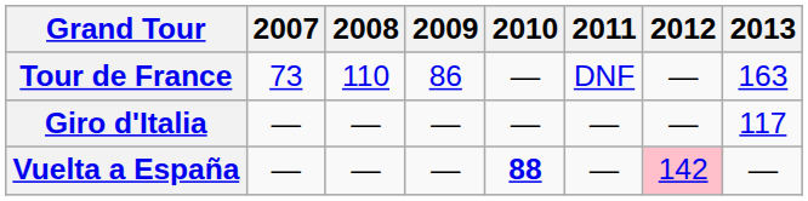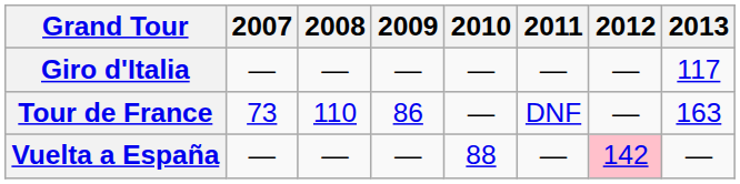 <table class="wikitable plainrowheaders">
 <tr>
 <th scope="col"><a href='#'>Grand Tour</a></th>
 <th scope="col">2007</th>
 <th scope="col">2008</th>
 <th scope="col">2009</th>
 <th scope="col">2010</th>
 <th scope="col">2011</th>
 <th scope="col">2012</th>
 <th scope="col">2013</th>
 </tr>
 <tr style="text-align:center;">
+<th scope="row"> <a href='#'>Giro d'Italia</a></th>
+<td>—</td>
+<td>—</td>
+<td>—</td>
+<td>—</td>
+<td>—</td>
+<td>—</td>
+<td><a href='#'>117</a></td>
+</tr>
+<tr style="text-align:center;">
 <th scope="row"> <a href='#'>Tour de France</a></th>
 <td style="text-align:center;"><a href='#'>73</a></td>
 <td style="text-align:center;"><a href='#'>110</a></td>
 <td style="text-align:center;"><a href='#'>86</a></td>
 <td>—</td>
 <td><a href='#'>DNF</a></td>
 <td>—</td>
 <td style="text-align:center;"><a href='#'>163</a></td>
 </tr>
 <tr style="text-align:center;">
-<th scope="row"> <a href='#'>Giro d'Italia</a></th>
-<td>—</td>
-<td>—</td>
-<td>—</td>
-<td>—</td>
-<td>—</td>
-<td>—</td>
-<td><a href='#'>117</a></td>
-</tr>
-<tr style="text-align:center;">
 <th scope="row"> <a href='#'>Vuelta a España</a></th>
 <td>—</td>
 <td>—</td>
 <td>—</td>
-<td><strong><a href='#'>88</a></strong></td>
+<td><a href='#'>88</a></td>
 <td>—</td>
 <td style="background: pink;"><a href='#'>142</a></td>
 <td>—</td>
 </tr>
 </table>
